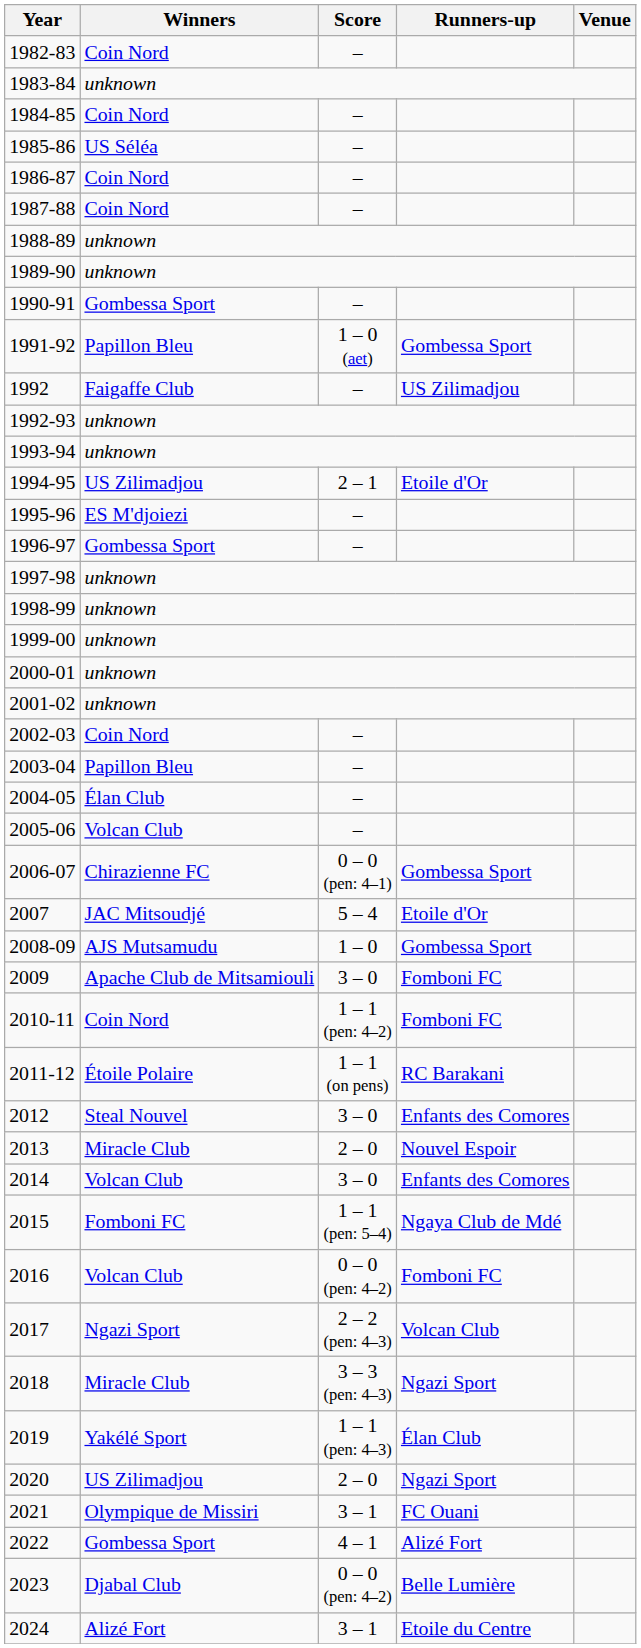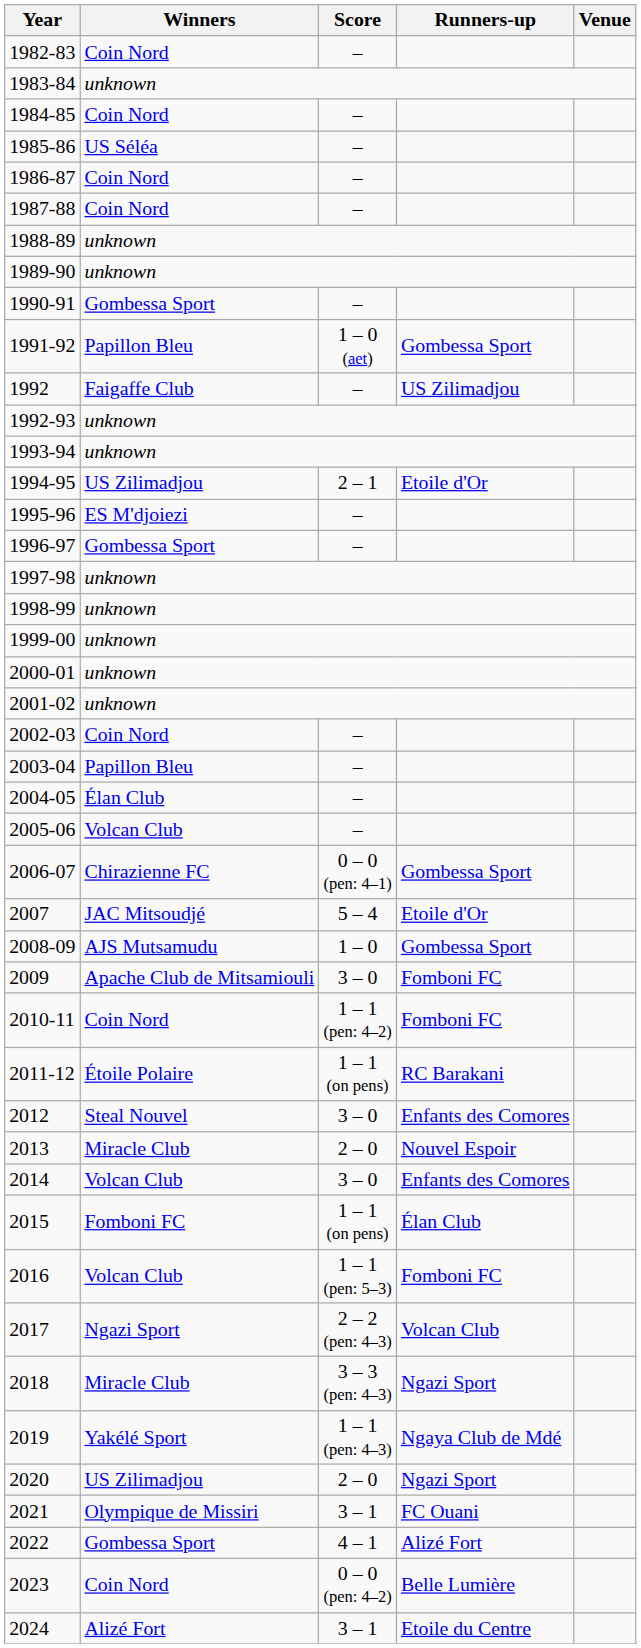 <table class="wikitable">
 <tr>
 <th>Year</th>
 <th>Winners</th>
 <th>Score</th>
 <th>Runners-up</th>
 <th>Venue</th>
 </tr>
 <tr>
 <td>1982-83</td>
 <td><a href='#'>Coin Nord</a></td>
 <td align=center>–</td>
 <td></td>
 <td></td>
 </tr>
 <tr>
 <td>1983-84</td>
 <td colspan=4><em>unknown</em></td>
 </tr>
 <tr>
 <td>1984-85</td>
 <td><a href='#'>Coin Nord</a></td>
 <td align=center>–</td>
 <td></td>
 <td></td>
 </tr>
 <tr>
 <td>1985-86</td>
 <td><a href='#'>US Séléa</a></td>
 <td align=center>–</td>
 <td></td>
 <td></td>
 </tr>
 <tr>
 <td>1986-87</td>
 <td><a href='#'>Coin Nord</a></td>
 <td align=center>–</td>
 <td></td>
 <td></td>
 </tr>
 <tr>
 <td>1987-88</td>
 <td><a href='#'>Coin Nord</a></td>
 <td align=center>–</td>
 <td></td>
 <td></td>
 </tr>
 <tr>
 <td>1988-89</td>
 <td colspan=4><em>unknown</em></td>
 </tr>
 <tr>
 <td>1989-90</td>
 <td colspan=4><em>unknown</em></td>
 </tr>
 <tr>
 <td>1990-91</td>
 <td><a href='#'>Gombessa Sport</a></td>
 <td align=center>–</td>
 <td></td>
 <td></td>
 </tr>
 <tr>
 <td>1991-92</td>
 <td><a href='#'>Papillon Bleu</a></td>
 <td align=center>1 – 0 <br><small>(<a href='#'>aet</a>)</small></td>
 <td><a href='#'>Gombessa Sport</a></td>
 <td></td>
 </tr>
 <tr>
 <td>1992</td>
 <td><a href='#'>Faigaffe Club</a></td>
 <td align=center>–</td>
 <td><a href='#'>US Zilimadjou</a></td>
 <td></td>
 </tr>
 <tr>
 <td>1992-93</td>
 <td colspan=4><em>unknown</em></td>
 </tr>
 <tr>
 <td>1993-94</td>
 <td colspan=4><em>unknown</em></td>
 </tr>
 <tr>
 <td>1994-95</td>
 <td><a href='#'>US Zilimadjou</a></td>
 <td align=center>2 – 1</td>
 <td><a href='#'>Etoile d'Or</a></td>
 <td></td>
 </tr>
 <tr>
 <td>1995-96</td>
 <td><a href='#'>ES M'djoiezi</a></td>
 <td align=center>–</td>
 <td></td>
 <td></td>
 </tr>
 <tr>
 <td>1996-97</td>
 <td><a href='#'>Gombessa Sport</a></td>
 <td align=center>–</td>
 <td></td>
 <td></td>
 </tr>
 <tr>
 <td>1997-98</td>
 <td colspan=4><em>unknown</em></td>
 </tr>
 <tr>
 <td>1998-99</td>
 <td colspan=4><em>unknown</em></td>
 </tr>
 <tr>
 <td>1999-00</td>
 <td colspan=4><em>unknown</em></td>
 </tr>
 <tr>
 <td>2000-01</td>
 <td colspan=4><em>unknown</em></td>
 </tr>
 <tr>
 <td>2001-02</td>
 <td colspan=4><em>unknown</em></td>
 </tr>
 <tr>
 <td>2002-03</td>
 <td><a href='#'>Coin Nord</a></td>
 <td align=center>–</td>
 <td></td>
 <td></td>
 </tr>
 <tr>
 <td>2003-04</td>
 <td><a href='#'>Papillon Bleu</a></td>
 <td align=center>–</td>
 <td></td>
 <td></td>
 </tr>
 <tr>
 <td>2004-05</td>
 <td><a href='#'>Élan Club</a></td>
 <td align=center>–</td>
 <td></td>
 <td></td>
 </tr>
 <tr>
 <td>2005-06</td>
 <td><a href='#'>Volcan Club</a></td>
 <td align=center>–</td>
 <td></td>
 <td></td>
 </tr>
 <tr>
 <td>2006-07</td>
 <td><a href='#'>Chirazienne FC</a></td>
 <td align=center>0 – 0 <br><small>(pen: 4–1)</small></td>
 <td><a href='#'>Gombessa Sport</a></td>
 <td></td>
 </tr>
 <tr>
 <td>2007</td>
 <td><a href='#'>JAC Mitsoudjé</a></td>
 <td align=center>5 – 4</td>
 <td><a href='#'>Etoile d'Or</a></td>
 <td></td>
 </tr>
 <tr>
 <td>2008-09</td>
 <td><a href='#'>AJS Mutsamudu</a></td>
 <td align=center>1 – 0</td>
 <td><a href='#'>Gombessa Sport</a></td>
 <td></td>
 </tr>
 <tr>
 <td>2009</td>
 <td><a href='#'>Apache Club de Mitsamiouli</a></td>
 <td align=center>3 – 0</td>
 <td><a href='#'>Fomboni FC</a></td>
 <td></td>
 </tr>
 <tr>
 <td>2010-11</td>
 <td><a href='#'>Coin Nord</a></td>
 <td align=center>1 – 1 <br><small>(pen: 4–2)</small></td>
 <td><a href='#'>Fomboni FC</a></td>
 <td></td>
 </tr>
 <tr>
 <td>2011-12</td>
 <td><a href='#'>Étoile Polaire</a></td>
 <td align=center>1 – 1 <br><small>(on pens)</small></td>
 <td><a href='#'>RC Barakani</a></td>
 <td></td>
 </tr>
 <tr>
 <td>2012</td>
 <td><a href='#'>Steal Nouvel</a></td>
 <td align=center>3 – 0</td>
 <td><a href='#'>Enfants des Comores</a></td>
 <td></td>
 </tr>
 <tr>
 <td>2013</td>
 <td><a href='#'>Miracle Club</a></td>
 <td align=center>2 – 0</td>
 <td><a href='#'>Nouvel Espoir</a></td>
 <td></td>
 </tr>
 <tr>
 <td>2014</td>
 <td><a href='#'>Volcan Club</a></td>
 <td align=center>3 – 0</td>
 <td><a href='#'>Enfants des Comores</a></td>
 <td></td>
 </tr>
 <tr>
 <td>2015</td>
 <td><a href='#'>Fomboni FC</a></td>
-<td align=center>1 – 1 <br><small>(pen: 5–4)</small></td>
-<td><a href='#'>Ngaya Club de Mdé</a></td>
+<td align=center>1 – 1 <br><small>(on pens)</small></td>
+<td><a href='#'>Élan Club</a></td>
 <td></td>
 </tr>
 <tr>
 <td>2016</td>
 <td><a href='#'>Volcan Club</a></td>
-<td align=center>0 – 0<br><small>(pen: 4–2)</small></td>
+<td align=center>1 – 1 <br><small>(pen: 5–3)</small></td>
 <td><a href='#'>Fomboni FC</a></td>
 <td></td>
 </tr>
 <tr>
 <td>2017</td>
 <td><a href='#'>Ngazi Sport</a></td>
 <td align=center>2 – 2 <br><small>(pen: 4–3)</small></td>
 <td><a href='#'>Volcan Club</a></td>
 <td></td>
 </tr>
 <tr>
 <td>2018</td>
 <td><a href='#'>Miracle Club</a></td>
 <td align=center>3 – 3 <br><small>(pen: 4–3)</small></td>
 <td><a href='#'>Ngazi Sport</a></td>
 <td></td>
 </tr>
 <tr>
 <td>2019</td>
 <td><a href='#'>Yakélé Sport</a></td>
 <td align=center>1 – 1 <br><small>(pen: 4–3)</small></td>
-<td><a href='#'>Élan Club</a></td>
+<td><a href='#'>Ngaya Club de Mdé</a></td>
 <td></td>
 </tr>
 <tr>
 <td>2020</td>
 <td><a href='#'>US Zilimadjou</a></td>
 <td align=center>2 – 0</td>
 <td><a href='#'>Ngazi Sport</a></td>
 <td></td>
 </tr>
 <tr>
 <td>2021</td>
 <td><a href='#'>Olympique de Missiri</a></td>
 <td align=center>3 – 1</td>
 <td><a href='#'>FC Ouani</a></td>
 <td></td>
 </tr>
 <tr>
 <td>2022</td>
 <td><a href='#'>Gombessa Sport</a></td>
 <td align=center>4 – 1</td>
 <td><a href='#'>Alizé Fort</a></td>
 <td></td>
 </tr>
 <tr>
 <td>2023</td>
-<td><a href='#'>Djabal Club</a></td>
+<td><a href='#'>Coin Nord</a></td>
 <td align=center>0 – 0<br><small>(pen: 4–2)</small></td>
 <td><a href='#'>Belle Lumière</a></td>
 <td></td>
 </tr>
 <tr>
 <td>2024</td>
 <td><a href='#'>Alizé Fort</a></td>
 <td align=center>3 – 1</td>
 <td><a href='#'>Etoile du Centre</a></td>
 <td></td>
 </tr>
 </table>
